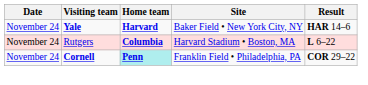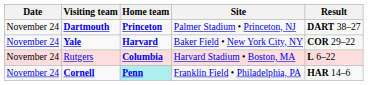 <table class="wikitable">
 <tr>
 <th>Date</th>
 <th>Visiting team</th>
 <th>Home team</th>
 <th>Site</th>
 <th>Result</th>
 </tr>
 <tr>
+<td>November 24</td>
+<td><strong><a href='#'>Dartmouth</a></strong></td>
+<td><strong><a href='#'>Princeton</a></strong></td>
+<td><a href='#'>Palmer Stadium</a> • <a href='#'>Princeton, NJ</a></td>
+<td><strong>DART</strong> 38–27</td>
+</tr>
+<tr>
 <td><a href='#'>November 24</a></td>
 <td><strong><a href='#'>Yale</a></strong></td>
 <td><strong><a href='#'>Harvard</a></strong></td>
 <td><a href='#'>Baker Field</a> • <a href='#'>New York City, NY</a></td>
-<td><strong>HAR</strong> 14–6</td>
+<td><strong>COR</strong> 29–22</td>
 </tr>
 <tr style="background:#FFDDDD;">
 <td>November 24</td>
 <td><a href='#'>Rutgers</a></td>
 <td><strong><a href='#'>Columbia</a></strong></td>
 <td><a href='#'>Harvard Stadium</a> • <a href='#'>Boston, MA</a></td>
 <td><strong>L</strong> 6–22</td>
 </tr>
 <tr>
 <td><a href='#'>November 24</a></td>
 <td><strong><a href='#'>Cornell</a></strong></td>
 <td style="background: paleturquoise;"><strong><a href='#'>Penn</a></strong></td>
 <td><a href='#'>Franklin Field</a> • <a href='#'>Philadelphia, PA</a></td>
-<td><strong>COR</strong> 29–22</td>
+<td><strong>HAR</strong> 14–6</td>
 </tr>
 </table>
